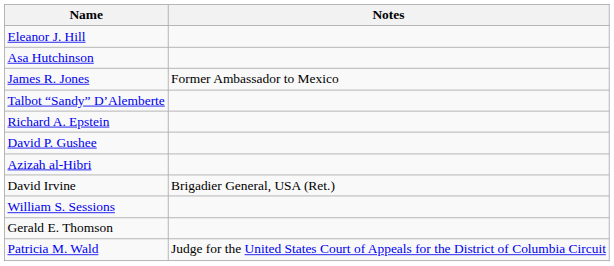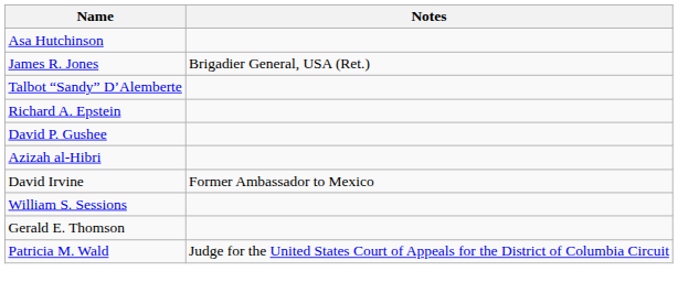 <table class="wikitable sortable">
 <tr>
 <th scope=”col”>Name</th>
 <th scope=”col”>Notes</th>
-</tr>
-<tr>
-<td><a href='#'>Eleanor J. Hill</a></td>
-<td></td>
 </tr>
 <tr>
 <td><a href='#'>Asa Hutchinson</a></td>
 <td></td>
 </tr>
 <tr>
 <td><a href='#'>James R. Jones</a></td>
-<td>Former Ambassador to Mexico</td>
+<td>Brigadier General, USA (Ret.)</td>
 </tr>
 <tr>
 <td><a href='#'>Talbot “Sandy” D’Alemberte</a></td>
 <td></td>
 </tr>
 <tr>
 <td><a href='#'>Richard A. Epstein</a></td>
 <td></td>
 </tr>
 <tr>
 <td><a href='#'>David P. Gushee</a></td>
 <td></td>
 </tr>
 <tr>
 <td><a href='#'>Azizah al-Hibri</a></td>
 <td></td>
 </tr>
 <tr>
 <td>David Irvine</td>
-<td>Brigadier General, USA (Ret.)</td>
+<td>Former Ambassador to Mexico</td>
 </tr>
 <tr>
 <td><a href='#'>William S. Sessions</a></td>
 <td></td>
 </tr>
 <tr>
 <td>Gerald E. Thomson</td>
 <td></td>
 </tr>
 <tr>
 <td><a href='#'>Patricia M. Wald</a></td>
 <td>Judge for the <a href='#'>United States Court of Appeals for the District of Columbia Circuit</a></td>
 </tr>
 </table>
